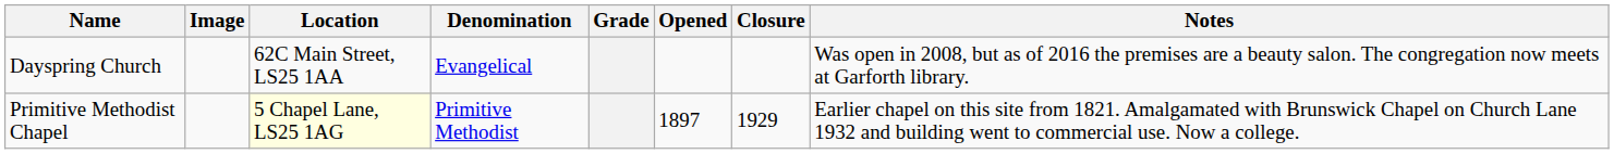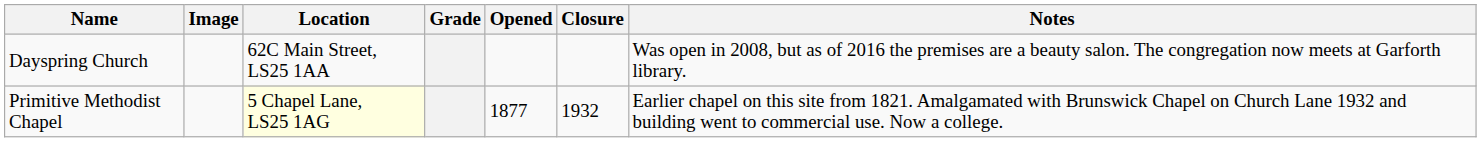 <table class="wikitable sortable">
 <tr>
 <th>Name</th>
 <th class="unsortable">Image</th>
 <th>Location</th>
-<th>Denomination</th>
 <th>Grade</th>
 <th>Opened</th>
 <th>Closure</th>
 <th class="unsortable">Notes</th>
 </tr>
 <tr>
 <td>Dayspring Church</td>
 <td></td>
 <td>62C Main Street, LS25 1AA</td>
-<td><a href='#'>Evangelical</a></td>
 <th></th>
 <td></td>
 <td></td>
 <td>Was open in 2008, but as of 2016 the premises are a beauty salon. The congregation now meets at Garforth library.</td>
 </tr>
 <tr>
 <td>Primitive Methodist Chapel</td>
 <td></td>
 <td style="background: lightyellow;">5 Chapel Lane,<br>LS25 1AG</td>
-<td><a href='#'>Primitive Methodist</a></td>
 <th></th>
-<td>1897</td>
-<td>1929</td>
+<td>1877</td>
+<td>1932</td>
 <td>Earlier chapel on this site from 1821. Amalgamated with Brunswick Chapel on Church Lane 1932 and building went to commercial use. Now a college.</td>
 </tr>
 </table>
